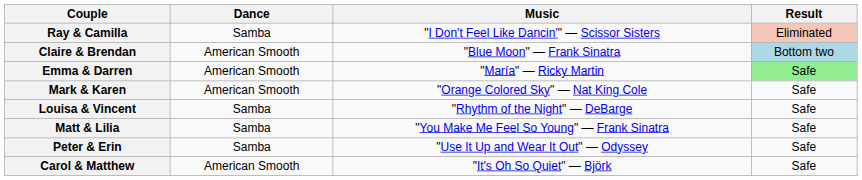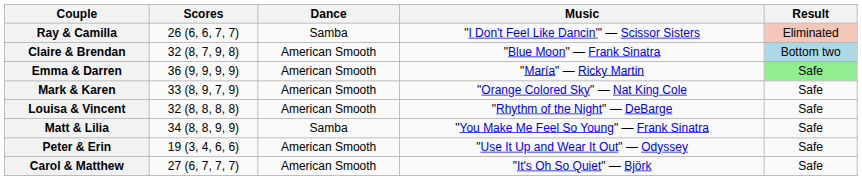 <table class="wikitable sortable" style="text-align:center; width:90%">
 <tr>
 <th scope="col">Couple</th>
+<th scope="col">Scores</th>
 <th scope="col" class="unsortable">Dance</th>
 <th scope="col" class="unsortable">Music</th>
 <th scope="col" class="unsortable">Result</th>
 </tr>
 <tr>
 <th scope="row">Ray & Camilla</th>
+<td>26 (6, 6, 7, 7)</td>
 <td>Samba</td>
 <td>"<a href='#'>I Don't Feel Like Dancin'</a>" — <a href='#'>Scissor Sisters</a></td>
 <td bgcolor="f4c7b8">Eliminated</td>
 </tr>
 <tr>
 <th scope="row">Claire & Brendan</th>
+<td>32 (8, 7, 9, 8)</td>
 <td>American Smooth</td>
 <td>"<a href='#'>Blue Moon</a>" — <a href='#'>Frank Sinatra</a></td>
 <td bgcolor="lightblue">Bottom two</td>
 </tr>
 <tr>
 <th scope="row">Emma & Darren</th>
+<td>36 (9, 9, 9, 9)</td>
 <td>American Smooth</td>
 <td>"<a href='#'>María</a>" — <a href='#'>Ricky Martin</a></td>
 <td style="background: lightgreen;">Safe</td>
 </tr>
 <tr>
 <th scope="row">Mark & Karen</th>
+<td>33 (8, 9, 7, 9)</td>
 <td>American Smooth</td>
 <td>"<a href='#'>Orange Colored Sky</a>" — <a href='#'>Nat King Cole</a></td>
 <td>Safe</td>
 </tr>
 <tr>
 <th scope="row">Louisa & Vincent</th>
-<td>Samba</td>
+<td>32 (8, 8, 8, 8)</td>
+<td>American Smooth</td>
 <td>"<a href='#'>Rhythm of the Night</a>" — <a href='#'>DeBarge</a></td>
 <td>Safe</td>
 </tr>
 <tr>
 <th scope="row">Matt & Lilia</th>
+<td>34 (8, 8, 9, 9)</td>
 <td>Samba</td>
 <td>"<a href='#'>You Make Me Feel So Young</a>" — <a href='#'>Frank Sinatra</a></td>
 <td>Safe</td>
 </tr>
 <tr>
 <th scope="row">Peter & Erin</th>
-<td>Samba</td>
+<td>19 (3, 4, 6, 6)</td>
+<td>American Smooth</td>
 <td>"<a href='#'>Use It Up and Wear It Out</a>" — <a href='#'>Odyssey</a></td>
 <td>Safe</td>
 </tr>
 <tr>
 <th scope="row">Carol & Matthew</th>
+<td>27 (6, 7, 7, 7)</td>
 <td>American Smooth</td>
 <td>"<a href='#'>It's Oh So Quiet</a>" — <a href='#'>Björk</a></td>
 <td>Safe</td>
 </tr>
 </table>
